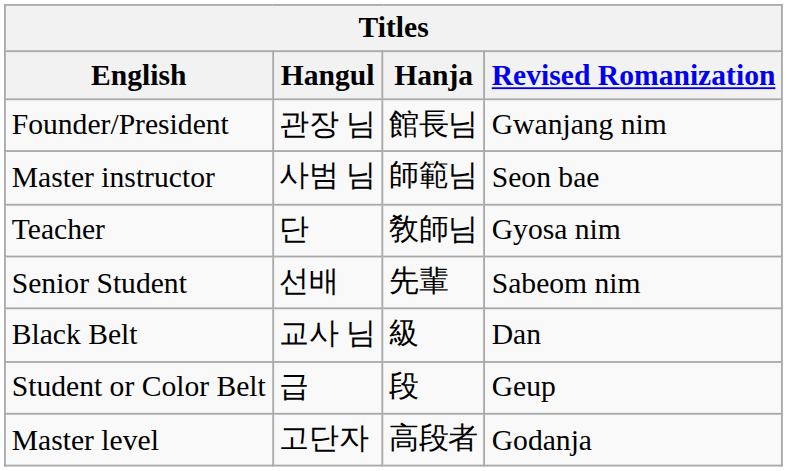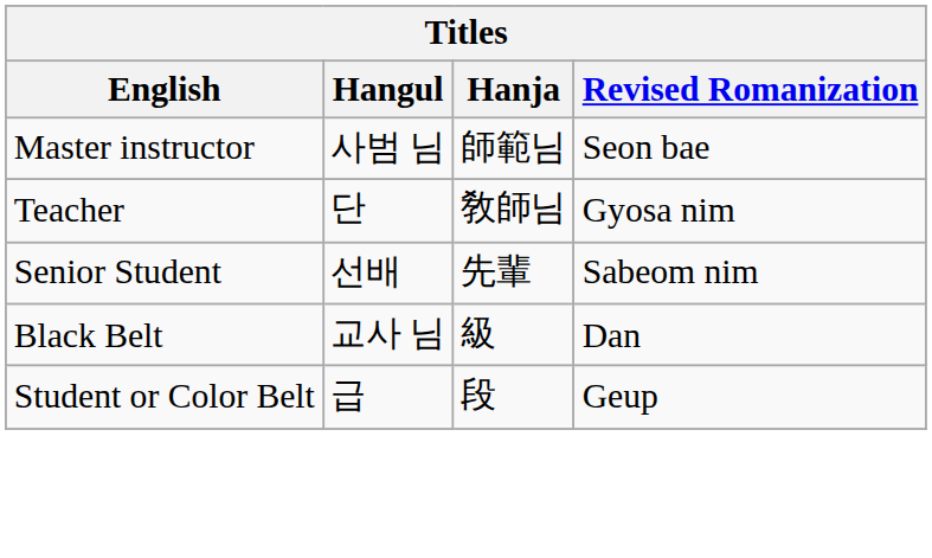 <table class="wikitable mw-collapsible mw-collapsed">
 <tr>
 <th colspan="4">Titles</th>
 </tr>
 <tr>
 <th>English</th>
 <th>Hangul</th>
 <th>Hanja</th>
 <th><a href='#'>Revised Romanization</a></th>
-</tr>
-<tr>
-<td>Founder/President</td>
-<td>관장 님</td>
-<td>館長님</td>
-<td>Gwanjang nim</td>
 </tr>
 <tr>
 <td>Master instructor</td>
 <td>사범 님</td>
 <td>師範님</td>
 <td>Seon bae</td>
 </tr>
 <tr>
 <td>Teacher</td>
 <td>단</td>
 <td>敎師님</td>
 <td>Gyosa nim</td>
 </tr>
 <tr>
 <td>Senior Student</td>
 <td>선배</td>
 <td>先輩</td>
 <td>Sabeom nim</td>
 </tr>
 <tr>
 <td>Black Belt</td>
 <td>교사 님</td>
 <td>級</td>
 <td>Dan</td>
 </tr>
 <tr>
 <td>Student or Color Belt</td>
 <td>급</td>
 <td>段</td>
 <td>Geup</td>
 </tr>
-<tr>
-<td>Master level</td>
-<td>고단자</td>
-<td>高段者</td>
-<td>Godanja</td>
-</tr>
 </table>
